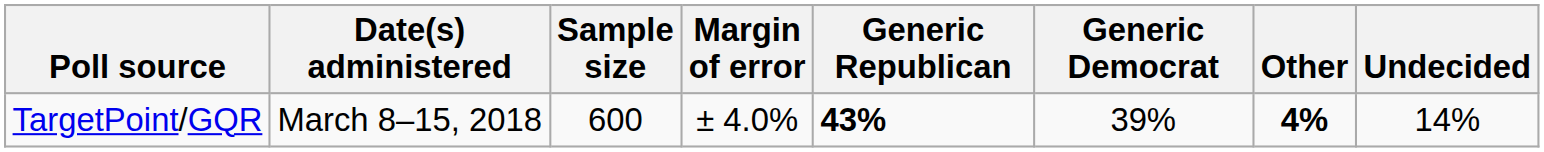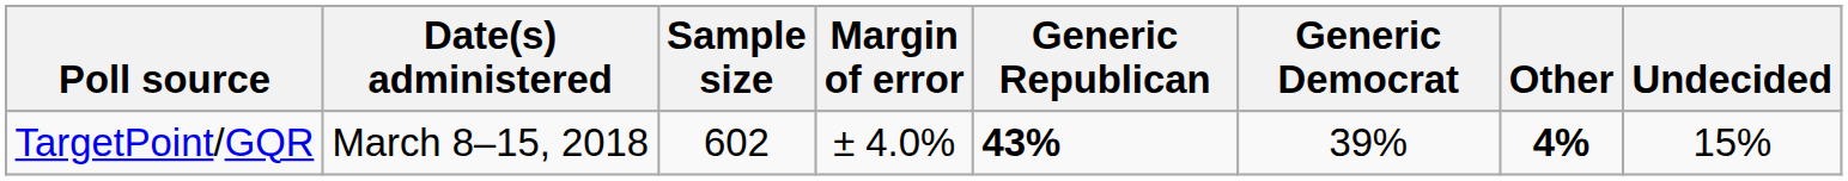 <table class="wikitable">
 <tr valign=bottom>
 <th>Poll source</th>
 <th>Date(s)<br>administered</th>
 <th>Sample<br>size</th>
 <th>Margin<br>of error</th>
 <th style="width:100px;">Generic<br>Republican</th>
 <th style="width:100px;">Generic<br>Democrat</th>
 <th>Other</th>
 <th>Undecided</th>
 </tr>
 <tr>
 <td><a href='#'>TargetPoint</a>/<a href='#'>GQR</a></td>
 <td align=center>March 8–15, 2018</td>
-<td align=center>600</td>
+<td align=center>602</td>
 <td align=center>± 4.0%</td>
 <td><strong>43%</strong></td>
 <td align=center>39%</td>
 <td align=center><strong>4%</strong></td>
-<td align=center>14%</td>
+<td align=center>15%</td>
 </tr>
 </table>
